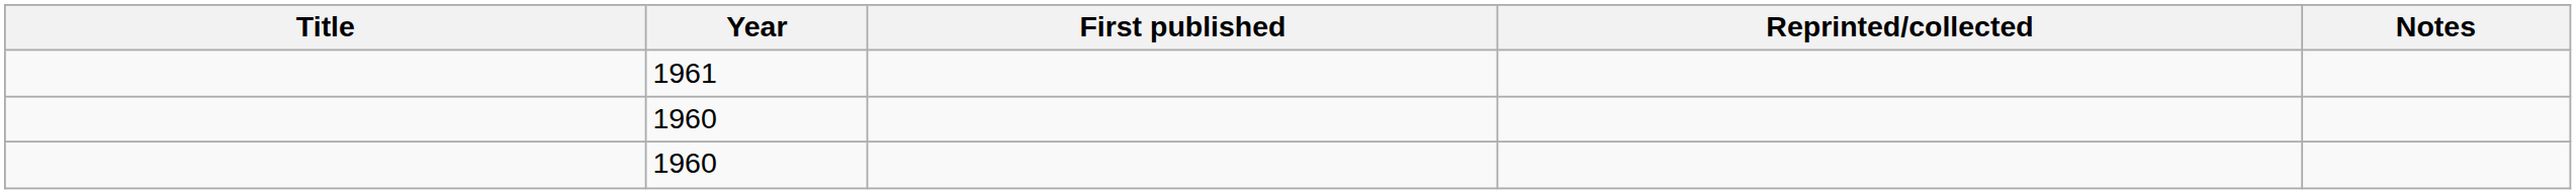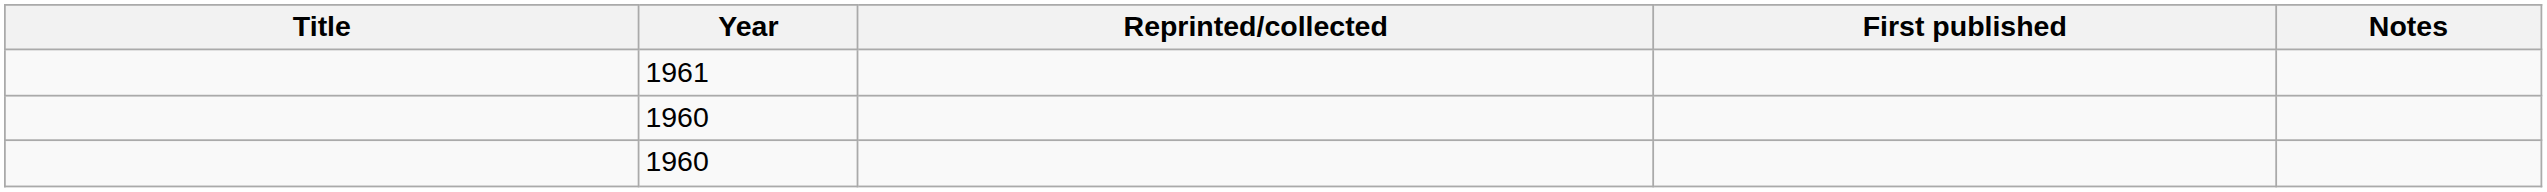 <table class='wikitable sortable' width='90%'>
 <tr>
 <th width=25%>Title</th>
 <th>Year</th>
+<th>Reprinted/collected</th>
 <th>First published</th>
-<th>Reprinted/collected</th>
 <th>Notes</th>
 </tr>
 <tr>
 <td></td>
 <td>1961</td>
 <td></td>
 <td></td>
 <td></td>
 </tr>
 <tr>
 <td></td>
 <td>1960</td>
 <td></td>
 <td></td>
 <td></td>
 </tr>
 <tr>
 <td></td>
 <td>1960</td>
 <td></td>
 <td></td>
 <td></td>
 </tr>
 </table>
